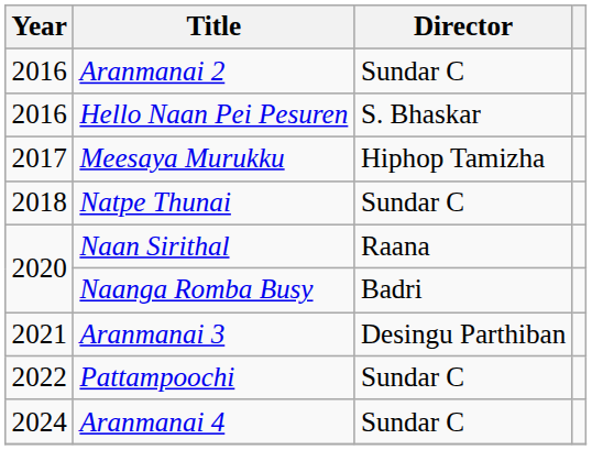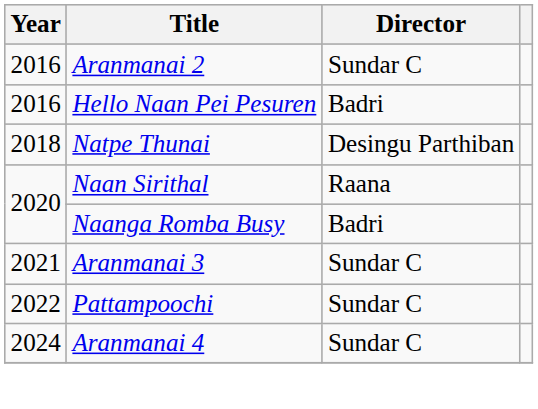 <table class="wikitable sortable">
 <tr>
 <th>Year</th>
 <th>Title</th>
 <th>Director</th>
 <th class="unsortable"></th>
 </tr>
 <tr>
 <td>2016</td>
 <td><em><a href='#'>Aranmanai 2</a></em><br></td>
 <td>Sundar C</td>
 <td style="text-align:center;"></td>
 </tr>
 <tr>
 <td>2016</td>
 <td><em><a href='#'>Hello Naan Pei Pesuren</a></em></td>
-<td>S. Bhaskar</td>
-<td style="text-align:center;"></td>
-</tr>
-<tr>
-<td>2017</td>
-<td><em><a href='#'>Meesaya Murukku</a></em></td>
-<td>Hiphop Tamizha</td>
+<td>Badri</td>
 <td style="text-align:center;"></td>
 </tr>
 <tr>
 <td>2018</td>
 <td><em><a href='#'>Natpe Thunai</a></em></td>
-<td>Sundar C</td>
+<td>Desingu Parthiban</td>
 <td style="text-align:center;"></td>
 </tr>
 <tr>
 <td rowspan="2">2020</td>
 <td><em><a href='#'>Naan Sirithal</a></em></td>
 <td>Raana</td>
 <td style="text-align:center;"></td>
 </tr>
 <tr>
 <td><em><a href='#'>Naanga Romba Busy</a></em></td>
 <td>Badri</td>
 <td style="text-align:center;"></td>
 </tr>
 <tr>
 <td>2021</td>
 <td><em><a href='#'>Aranmanai 3</a></em><br></td>
-<td>Desingu Parthiban</td>
+<td>Sundar C</td>
 <td style="text-align:center;"></td>
 </tr>
 <tr>
 <td>2022</td>
 <td><em><a href='#'>Pattampoochi</a></em></td>
 <td>Sundar C</td>
 <td style="text-align:center;"></td>
 </tr>
 <tr>
 <td>2024</td>
 <td><em><a href='#'>Aranmanai 4</a></em><br></td>
 <td>Sundar C</td>
 <td style="text-align:center;"></td>
 </tr>
 <tr>
 </tr>
 </table>
